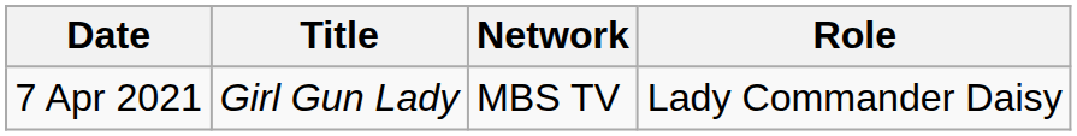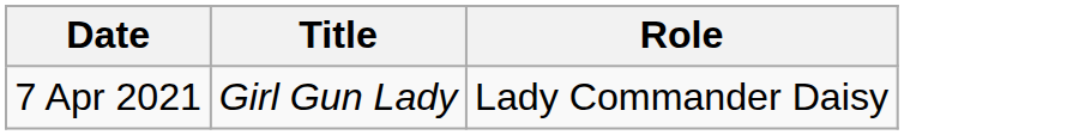 <table class="wikitable">
 <tr>
 <th>Date</th>
 <th>Title</th>
-<th>Network</th>
 <th>Role</th>
 </tr>
 <tr>
 <td>7 Apr 2021</td>
 <td><em>Girl Gun Lady</em></td>
-<td>MBS TV</td>
 <td>Lady Commander Daisy</td>
 </tr>
 </table>
